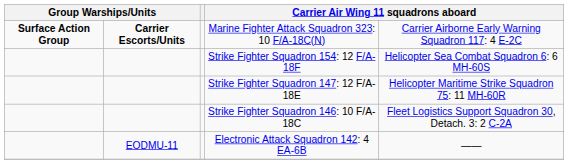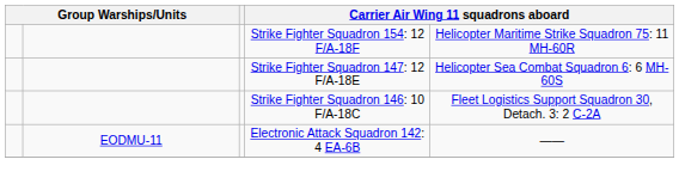 <table class="wikitable" style="text-align:center" width=99%>
 <tr>
 <th colspan="2" width="35%" align="center">Group Warships/Units</th>
 <th colspan="1" width="0%" align="center"></th>
 <th colspan="2" align="center"><a href='#'>Carrier Air Wing 11</a> squadrons aboard </th>
 </tr>
 <tr>
-<td><strong>Surface Action Group</strong></td>
-<td><strong>Carrier Escorts/Units</strong></td>
-<td></td>
-<td><a href='#'>Marine Fighter Attack Squadron 323</a>: 10 <a href='#'>F/A-18C(N)</a></td>
-<td><a href='#'>Carrier Airborne Early Warning Squadron 117</a>:  4 <a href='#'>E-2C</a></td>
-</tr>
-<tr>
 <td></td>
 <td></td>
 <td></td>
 <td><a href='#'>Strike Fighter Squadron 154</a>: 12 <a href='#'>F/A-18F</a></td>
-<td><a href='#'>Helicopter Sea Combat Squadron 6</a>:  6 <a href='#'>MH-60S</a></td>
+<td><a href='#'>Helicopter Maritime Strike Squadron 75</a>:  11 <a href='#'>MH-60R</a></td>
 </tr>
 <tr>
 <td></td>
 <td></td>
 <td></td>
 <td><a href='#'>Strike Fighter Squadron 147</a>: 12 F/A-18E</td>
-<td><a href='#'>Helicopter Maritime Strike Squadron 75</a>:  11 <a href='#'>MH-60R</a></td>
+<td><a href='#'>Helicopter Sea Combat Squadron 6</a>:  6 <a href='#'>MH-60S</a></td>
 </tr>
 <tr>
 <td></td>
 <td></td>
 <td></td>
 <td><a href='#'>Strike Fighter Squadron 146</a>: 10 F/A-18C</td>
 <td><a href='#'>Fleet Logistics Support Squadron 30</a>, Detach. 3: 2 <a href='#'>C-2A</a></td>
 </tr>
 <tr>
 <td></td>
 <td><a href='#'>EODMU-11</a></td>
 <td></td>
 <td><a href='#'>Electronic Attack Squadron 142</a>: 4 <a href='#'>EA-6B</a></td>
 <td>——</td>
 </tr>
 <tr>
 </tr>
 </table>
